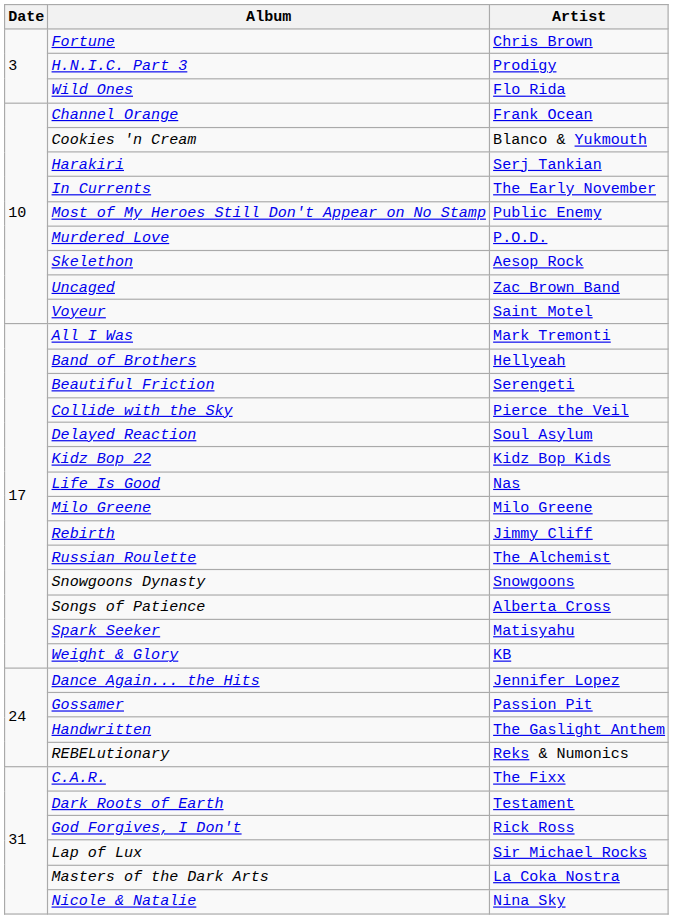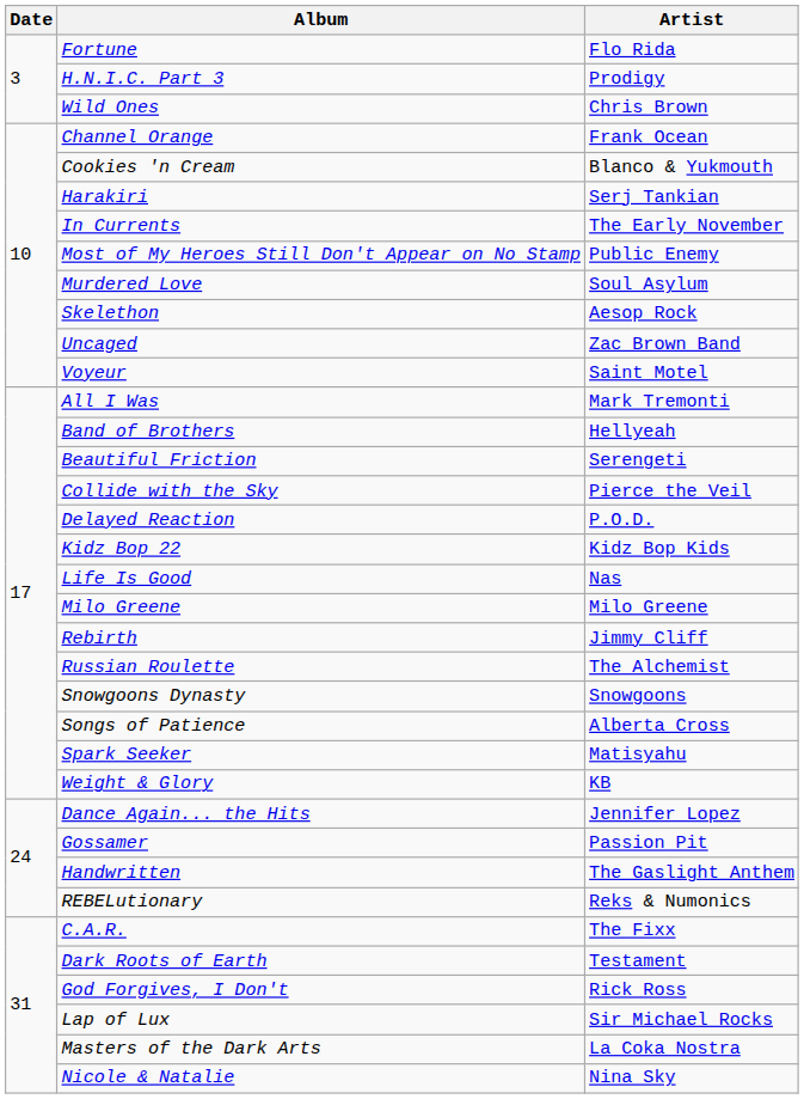 <table class="wikitable" style="text-align: left;">
 <tr>
 <th>Date</th>
 <th>Album</th>
 <th>Artist</th>
 </tr>
 <tr>
 <td rowspan="3">3</td>
 <td><em><a href='#'>Fortune</a></em></td>
-<td><a href='#'>Chris Brown</a></td>
+<td><a href='#'>Flo Rida</a></td>
 </tr>
 <tr>
 <td><em><a href='#'>H.N.I.C. Part 3</a></em></td>
 <td><a href='#'>Prodigy</a></td>
 </tr>
 <tr>
 <td><em><a href='#'>Wild Ones</a></em></td>
-<td><a href='#'>Flo Rida</a></td>
+<td><a href='#'>Chris Brown</a></td>
 </tr>
 <tr>
 <td rowspan="9">10</td>
 <td><em><a href='#'>Channel Orange</a></em></td>
 <td><a href='#'>Frank Ocean</a></td>
 </tr>
 <tr>
 <td><em>Cookies 'n Cream</em></td>
 <td>Blanco & <a href='#'>Yukmouth</a></td>
 </tr>
 <tr>
 <td><em><a href='#'>Harakiri</a></em></td>
 <td><a href='#'>Serj Tankian</a></td>
 </tr>
 <tr>
 <td><em><a href='#'>In Currents</a></em></td>
 <td><a href='#'>The Early November</a></td>
 </tr>
 <tr>
 <td><em><a href='#'>Most of My Heroes Still Don't Appear on No Stamp</a></em></td>
 <td><a href='#'>Public Enemy</a></td>
 </tr>
 <tr>
 <td><em><a href='#'>Murdered Love</a></em></td>
-<td><a href='#'>P.O.D.</a></td>
+<td><a href='#'>Soul Asylum</a></td>
 </tr>
 <tr>
 <td><em><a href='#'>Skelethon</a></em></td>
 <td><a href='#'>Aesop Rock</a></td>
 </tr>
 <tr>
 <td><em><a href='#'>Uncaged</a></em></td>
 <td><a href='#'>Zac Brown Band</a></td>
 </tr>
 <tr>
 <td><em><a href='#'>Voyeur</a></em></td>
 <td><a href='#'>Saint Motel</a></td>
 </tr>
 <tr>
 <td rowspan="14">17</td>
 <td><em><a href='#'>All I Was</a></em></td>
 <td><a href='#'>Mark Tremonti</a></td>
 </tr>
 <tr>
 <td><em><a href='#'>Band of Brothers</a></em></td>
 <td><a href='#'>Hellyeah</a></td>
 </tr>
 <tr>
 <td><em><a href='#'>Beautiful Friction</a></em></td>
 <td><a href='#'>Serengeti</a></td>
 </tr>
 <tr>
 <td><em><a href='#'>Collide with the Sky</a></em></td>
 <td><a href='#'>Pierce the Veil</a></td>
 </tr>
 <tr>
 <td><em><a href='#'>Delayed Reaction</a></em></td>
-<td><a href='#'>Soul Asylum</a></td>
+<td><a href='#'>P.O.D.</a></td>
 </tr>
 <tr>
 <td><em><a href='#'>Kidz Bop 22</a></em></td>
 <td><a href='#'>Kidz Bop Kids</a></td>
 </tr>
 <tr>
 <td><em><a href='#'>Life Is Good</a></em></td>
 <td><a href='#'>Nas</a></td>
 </tr>
 <tr>
 <td><em><a href='#'>Milo Greene</a></em></td>
 <td><a href='#'>Milo Greene</a></td>
 </tr>
 <tr>
 <td><em><a href='#'>Rebirth</a></em></td>
 <td><a href='#'>Jimmy Cliff</a></td>
 </tr>
 <tr>
 <td><em><a href='#'>Russian Roulette</a></em></td>
 <td><a href='#'>The Alchemist</a></td>
 </tr>
 <tr>
 <td><em>Snowgoons Dynasty</em></td>
 <td><a href='#'>Snowgoons</a></td>
 </tr>
 <tr>
 <td><em>Songs of Patience</em></td>
 <td><a href='#'>Alberta Cross</a></td>
 </tr>
 <tr>
 <td><em><a href='#'>Spark Seeker</a></em></td>
 <td><a href='#'>Matisyahu</a></td>
 </tr>
 <tr>
 <td><em><a href='#'>Weight & Glory</a></em></td>
 <td><a href='#'>KB</a></td>
 </tr>
 <tr>
 <td rowspan="4">24</td>
 <td><em><a href='#'>Dance Again... the Hits</a></em></td>
 <td><a href='#'>Jennifer Lopez</a></td>
 </tr>
 <tr>
 <td><em><a href='#'>Gossamer</a></em></td>
 <td><a href='#'>Passion Pit</a></td>
 </tr>
 <tr>
 <td><em><a href='#'>Handwritten</a></em></td>
 <td><a href='#'>The Gaslight Anthem</a></td>
 </tr>
 <tr>
 <td><em>REBELutionary</em></td>
 <td><a href='#'>Reks</a> & Numonics</td>
 </tr>
 <tr>
 <td rowspan="6">31</td>
 <td><em><a href='#'>C.A.R.</a></em></td>
 <td><a href='#'>The Fixx</a></td>
 </tr>
 <tr>
 <td><em><a href='#'>Dark Roots of Earth</a></em></td>
 <td><a href='#'>Testament</a></td>
 </tr>
 <tr>
 <td><em><a href='#'>God Forgives, I Don't</a></em></td>
 <td><a href='#'>Rick Ross</a></td>
 </tr>
 <tr>
 <td><em>Lap of Lux</em></td>
 <td><a href='#'>Sir Michael Rocks</a></td>
 </tr>
 <tr>
 <td><em>Masters of the Dark Arts</em></td>
 <td><a href='#'>La Coka Nostra</a></td>
 </tr>
 <tr>
 <td><em><a href='#'>Nicole & Natalie</a></em></td>
 <td><a href='#'>Nina Sky</a></td>
 </tr>
 </table>
